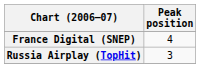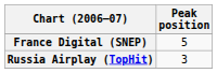 <table class="wikitable plainrowheaders sortable" style="text-align:center;">
 <tr>
 <th scope="col">Chart (2006–07)</th>
 <th scope="col">Peak<br>position</th>
 </tr>
 <tr>
 </tr>
 <tr>
 </tr>
 <tr>
 </tr>
 <tr>
 <th scope="row">France Digital (SNEP)</th>
-<td align="center">4</td>
+<td align="center">5</td>
 </tr>
 <tr>
 <th scope="row">Russia Airplay (<a href='#'>TopHit</a>)</th>
 <td>3</td>
 </tr>
 <tr>
 </tr>
 <tr>
 </tr>
 </table>
